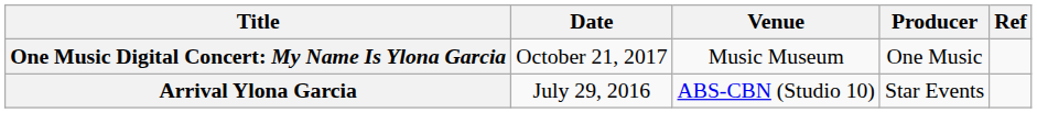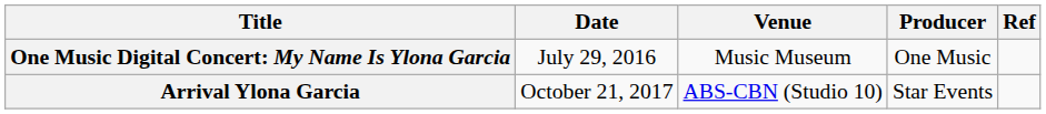 <table class="wikitable plainrowheaders" style="text-align:center;">
 <tr>
 <th scope="col">Title</th>
 <th scope="col">Date</th>
 <th scope="col">Venue</th>
 <th scope="col">Producer</th>
 <th scope="col">Ref</th>
 </tr>
 <tr>
 <th scope="row">One Music Digital Concert: <em>My Name Is Ylona Garcia</em></th>
-<td>October 21, 2017</td>
+<td>July 29, 2016</td>
 <td>Music Museum</td>
 <td>One Music</td>
 <td></td>
 </tr>
 <tr>
 <th scope="row">Arrival Ylona Garcia</th>
-<td>July 29, 2016</td>
+<td>October 21, 2017</td>
 <td><a href='#'>ABS-CBN</a> (Studio 10)</td>
 <td>Star Events</td>
 <td></td>
 </tr>
 </table>
